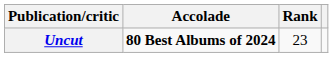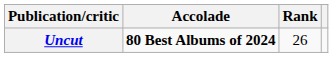 <table class="wikitable sortable plainrowheaders">
 <tr>
 <th scope="col">Publication/critic</th>
 <th scope="col">Accolade</th>
 <th scope="col">Rank</th>
 <th scope="col" class="unsortable"></th>
 </tr>
 <tr>
 <th scope="row"><em><a href='#'>Uncut</a></em></th>
 <td><strong>80 Best Albums of 2024</strong></td>
-<td style="text-align: center;">23</td>
+<td style="text-align: center;">26</td>
 <td style="text-align: center;"></td>
 </tr>
 </table>
